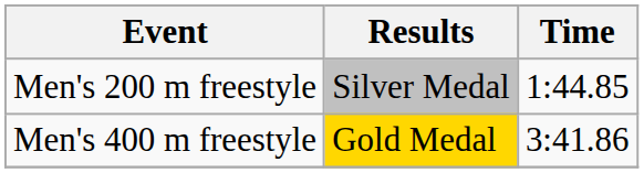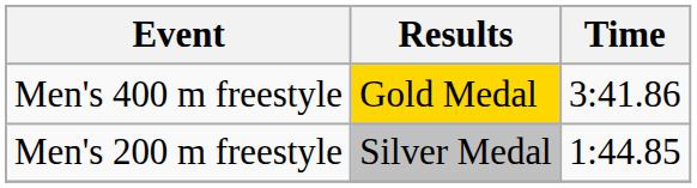 <table class="wikitable">
 <tr>
 <th>Event</th>
 <th>Results</th>
 <th>Time</th>
 </tr>
 <tr>
+<td>Men's 400 m freestyle</td>
+<td bgcolor="Gold">Gold Medal</td>
+<td>3:41.86</td>
+</tr>
+<tr>
 <td>Men's 200 m freestyle</td>
 <td bgcolor="Silver">Silver Medal</td>
 <td>1:44.85</td>
 </tr>
 <tr>
-<td>Men's 400 m freestyle</td>
-<td bgcolor="Gold">Gold Medal</td>
-<td>3:41.86</td>
-</tr>
-<tr>
 </tr>
 </table>
